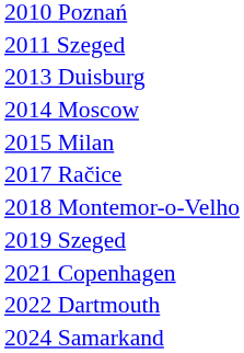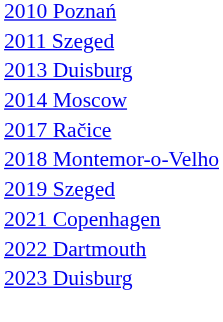 <table>
 <tr>
 <td><a href='#'>2010 Poznań</a></td>
 <td></td>
 <td></td>
 <td></td>
 </tr>
 <tr>
 <td><a href='#'>2011 Szeged</a></td>
 <td></td>
 <td></td>
 <td></td>
 </tr>
 <tr>
 <td><a href='#'>2013 Duisburg</a></td>
 <td></td>
 <td></td>
 <td></td>
 </tr>
 <tr>
 <td><a href='#'>2014 Moscow</a></td>
-<td></td>
-<td></td>
-<td></td>
-</tr>
-<tr>
-<td><a href='#'>2015 Milan</a></td>
 <td></td>
 <td></td>
 <td></td>
 </tr>
 <tr>
 <td><a href='#'>2017 Račice</a></td>
 <td></td>
 <td></td>
 <td></td>
 </tr>
 <tr>
 <td><a href='#'>2018 Montemor-o-Velho</a></td>
 <td></td>
 <td></td>
 <td></td>
 </tr>
 <tr>
 <td><a href='#'>2019 Szeged</a></td>
 <td></td>
 <td></td>
 <td></td>
 </tr>
 <tr>
 <td><a href='#'>2021 Copenhagen</a></td>
 <td></td>
 <td></td>
 <td></td>
 </tr>
 <tr>
 <td><a href='#'>2022 Dartmouth</a></td>
 <td></td>
 <td></td>
 <td></td>
 </tr>
 <tr>
-<td><a href='#'>2024 Samarkand</a></td>
+<td><a href='#'>2023 Duisburg</a></td>
 <td></td>
 <td></td>
 <td></td>
 </tr>
 </table>
